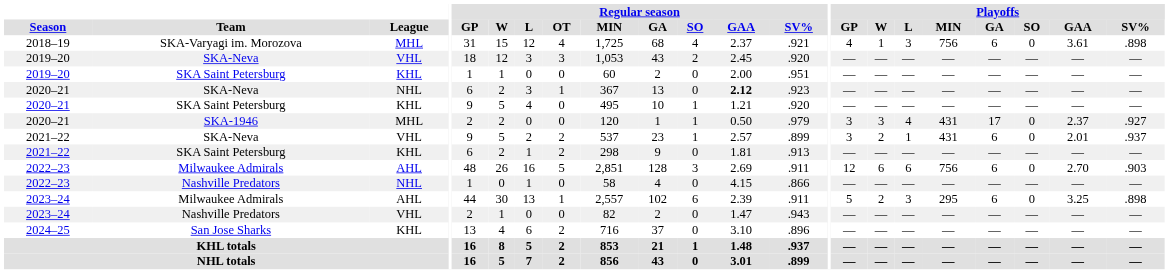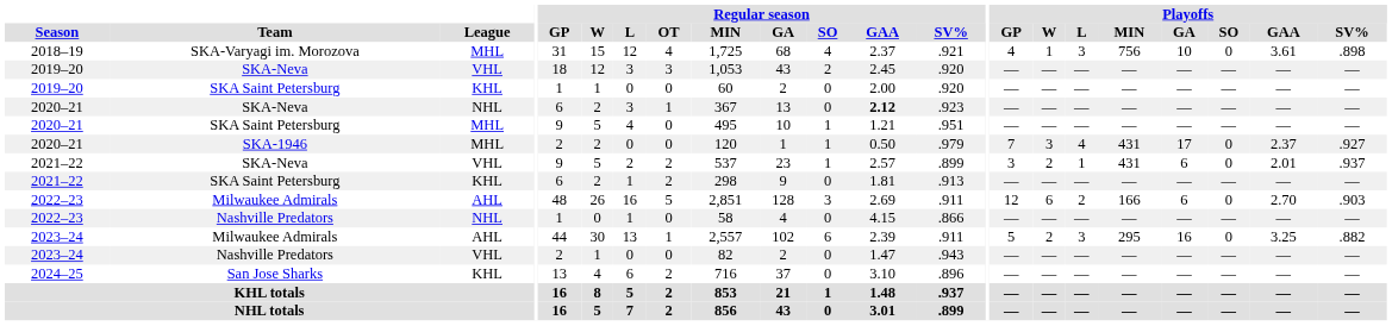 <table border="0" cellpadding="1" cellspacing="0" style="text-align:center; width:75%;">
 <tr bgcolor="#e0e0e0">
 <th colspan="3" bgcolor="#ffffff"></th>
 <th rowspan="99" bgcolor="#ffffff"></th>
 <th colspan="9" bgcolor="#e0e0e0"><a href='#'>Regular season</a></th>
 <th rowspan="99" bgcolor="#ffffff"></th>
 <th colspan="8" bgcolor="#e0e0e0"><a href='#'>Playoffs</a></th>
 </tr>
 <tr bgcolor="#e0e0e0">
 <th><a href='#'>Season</a></th>
 <th>Team</th>
 <th>League</th>
 <th>GP</th>
 <th>W</th>
 <th>L</th>
 <th>OT</th>
 <th>MIN</th>
 <th>GA</th>
 <th><a href='#'>SO</a></th>
 <th><a href='#'>GAA</a></th>
 <th><a href='#'>SV%</a></th>
 <th>GP</th>
 <th>W</th>
 <th>L</th>
 <th>MIN</th>
 <th>GA</th>
 <th>SO</th>
 <th>GAA</th>
 <th>SV%</th>
 </tr>
 <tr>
 <td>2018–19</td>
 <td>SKA-Varyagi im. Morozova</td>
 <td><a href='#'>MHL</a></td>
 <td>31</td>
 <td>15</td>
 <td>12</td>
 <td>4</td>
 <td>1,725</td>
 <td>68</td>
 <td>4</td>
 <td>2.37</td>
 <td>.921</td>
 <td>4</td>
 <td>1</td>
 <td>3</td>
 <td>756</td>
-<td>6</td>
+<td>10</td>
 <td>0</td>
 <td>3.61</td>
 <td>.898</td>
 </tr>
 <tr bgcolor="#f0f0f0">
 <td>2019–20</td>
 <td><a href='#'>SKA-Neva</a></td>
 <td><a href='#'>VHL</a></td>
 <td>18</td>
 <td>12</td>
 <td>3</td>
 <td>3</td>
 <td>1,053</td>
 <td>43</td>
 <td>2</td>
 <td>2.45</td>
 <td>.920</td>
 <td>—</td>
 <td>—</td>
 <td>—</td>
 <td>—</td>
 <td>—</td>
 <td>—</td>
 <td>—</td>
 <td>—</td>
 </tr>
 <tr>
 <td><a href='#'>2019–20</a></td>
 <td><a href='#'>SKA Saint Petersburg</a></td>
 <td><a href='#'>KHL</a></td>
 <td>1</td>
 <td>1</td>
 <td>0</td>
 <td>0</td>
 <td>60</td>
 <td>2</td>
 <td>0</td>
 <td>2.00</td>
-<td>.951</td>
+<td>.920</td>
 <td>—</td>
 <td>—</td>
 <td>—</td>
 <td>—</td>
 <td>—</td>
 <td>—</td>
 <td>—</td>
 <td>—</td>
 </tr>
 <tr bgcolor="#f0f0f0">
 <td>2020–21</td>
 <td>SKA-Neva</td>
 <td>NHL</td>
 <td>6</td>
 <td>2</td>
 <td>3</td>
 <td>1</td>
 <td>367</td>
 <td>13</td>
 <td>0</td>
 <td><strong>2.12</strong></td>
 <td>.923</td>
 <td>—</td>
 <td>—</td>
 <td>—</td>
 <td>—</td>
 <td>—</td>
 <td>—</td>
 <td>—</td>
 <td>—</td>
 </tr>
 <tr>
 <td><a href='#'>2020–21</a></td>
 <td>SKA Saint Petersburg</td>
-<td>KHL</td>
+<td><a href='#'>MHL</a></td>
 <td>9</td>
 <td>5</td>
 <td>4</td>
 <td>0</td>
 <td>495</td>
 <td>10</td>
 <td>1</td>
 <td>1.21</td>
-<td>.920</td>
+<td>.951</td>
 <td>—</td>
 <td>—</td>
 <td>—</td>
 <td>—</td>
 <td>—</td>
 <td>—</td>
 <td>—</td>
 <td>—</td>
 </tr>
 <tr bgcolor="#f0f0f0">
 <td>2020–21</td>
 <td><a href='#'>SKA-1946</a></td>
 <td>MHL</td>
 <td>2</td>
 <td>2</td>
 <td>0</td>
 <td>0</td>
 <td>120</td>
 <td>1</td>
 <td>1</td>
 <td>0.50</td>
 <td>.979</td>
-<td>3</td>
+<td>7</td>
 <td>3</td>
 <td>4</td>
 <td>431</td>
 <td>17</td>
 <td>0</td>
 <td>2.37</td>
 <td>.927</td>
 </tr>
 <tr>
 <td>2021–22</td>
 <td>SKA-Neva</td>
 <td>VHL</td>
 <td>9</td>
 <td>5</td>
 <td>2</td>
 <td>2</td>
 <td>537</td>
 <td>23</td>
 <td>1</td>
 <td>2.57</td>
 <td>.899</td>
 <td>3</td>
 <td>2</td>
 <td>1</td>
 <td>431</td>
 <td>6</td>
 <td>0</td>
 <td>2.01</td>
 <td>.937</td>
 </tr>
 <tr bgcolor="#f0f0f0">
 <td><a href='#'>2021–22</a></td>
 <td>SKA Saint Petersburg</td>
 <td>KHL</td>
 <td>6</td>
 <td>2</td>
 <td>1</td>
 <td>2</td>
 <td>298</td>
 <td>9</td>
 <td>0</td>
 <td>1.81</td>
 <td>.913</td>
 <td>—</td>
 <td>—</td>
 <td>—</td>
 <td>—</td>
 <td>—</td>
 <td>—</td>
 <td>—</td>
 <td>—</td>
 </tr>
 <tr>
 <td><a href='#'>2022–23</a></td>
 <td><a href='#'>Milwaukee Admirals</a></td>
 <td><a href='#'>AHL</a></td>
 <td>48</td>
 <td>26</td>
 <td>16</td>
 <td>5</td>
 <td>2,851</td>
 <td>128</td>
 <td>3</td>
 <td>2.69</td>
 <td>.911</td>
 <td>12</td>
 <td>6</td>
-<td>6</td>
-<td>756</td>
+<td>2</td>
+<td>166</td>
 <td>6</td>
 <td>0</td>
 <td>2.70</td>
 <td>.903</td>
 </tr>
 <tr bgcolor="#f0f0f0">
 <td><a href='#'>2022–23</a></td>
 <td><a href='#'>Nashville Predators</a></td>
 <td><a href='#'>NHL</a></td>
 <td>1</td>
 <td>0</td>
 <td>1</td>
 <td>0</td>
 <td>58</td>
 <td>4</td>
 <td>0</td>
 <td>4.15</td>
 <td>.866</td>
 <td>—</td>
 <td>—</td>
 <td>—</td>
 <td>—</td>
 <td>—</td>
 <td>—</td>
 <td>—</td>
 <td>—</td>
 </tr>
 <tr>
 <td><a href='#'>2023–24</a></td>
 <td>Milwaukee Admirals</td>
 <td>AHL</td>
 <td>44</td>
 <td>30</td>
 <td>13</td>
 <td>1</td>
 <td>2,557</td>
 <td>102</td>
 <td>6</td>
 <td>2.39</td>
 <td>.911</td>
 <td>5</td>
 <td>2</td>
 <td>3</td>
 <td>295</td>
-<td>6</td>
+<td>16</td>
 <td>0</td>
 <td>3.25</td>
-<td>.898</td>
+<td>.882</td>
 </tr>
 <tr bgcolor="#f0f0f0">
 <td><a href='#'>2023–24</a></td>
 <td>Nashville Predators</td>
 <td>VHL</td>
 <td>2</td>
 <td>1</td>
 <td>0</td>
 <td>0</td>
 <td>82</td>
 <td>2</td>
 <td>0</td>
 <td>1.47</td>
 <td>.943</td>
 <td>—</td>
 <td>—</td>
 <td>—</td>
 <td>—</td>
 <td>—</td>
 <td>—</td>
 <td>—</td>
 <td>—</td>
 </tr>
 <tr>
 <td><a href='#'>2024–25</a></td>
 <td><a href='#'>San Jose Sharks</a></td>
 <td>KHL</td>
 <td>13</td>
 <td>4</td>
 <td>6</td>
 <td>2</td>
 <td>716</td>
 <td>37</td>
 <td>0</td>
 <td>3.10</td>
 <td>.896</td>
 <td>—</td>
 <td>—</td>
 <td>—</td>
 <td>—</td>
 <td>—</td>
 <td>—</td>
 <td>—</td>
 <td>—</td>
 </tr>
 <tr bgcolor="#e0e0e0">
 <th colspan="3">KHL totals</th>
 <th>16</th>
 <th>8</th>
 <th>5</th>
 <th>2</th>
 <th>853</th>
 <th>21</th>
 <th>1</th>
 <th>1.48</th>
 <th>.937</th>
 <th>—</th>
 <th>—</th>
 <th>—</th>
 <th>—</th>
 <th>—</th>
 <th>—</th>
 <th>—</th>
 <th>—</th>
 </tr>
 <tr bgcolor="#e0e0e0">
 <th colspan="3">NHL totals</th>
 <th>16</th>
 <th>5</th>
 <th>7</th>
 <th>2</th>
 <th>856</th>
 <th>43</th>
 <th>0</th>
 <th>3.01</th>
 <th>.899</th>
 <th>—</th>
 <th>—</th>
 <th>—</th>
 <th>—</th>
 <th>—</th>
 <th>—</th>
 <th>—</th>
 <th>—</th>
 </tr>
 </table>
